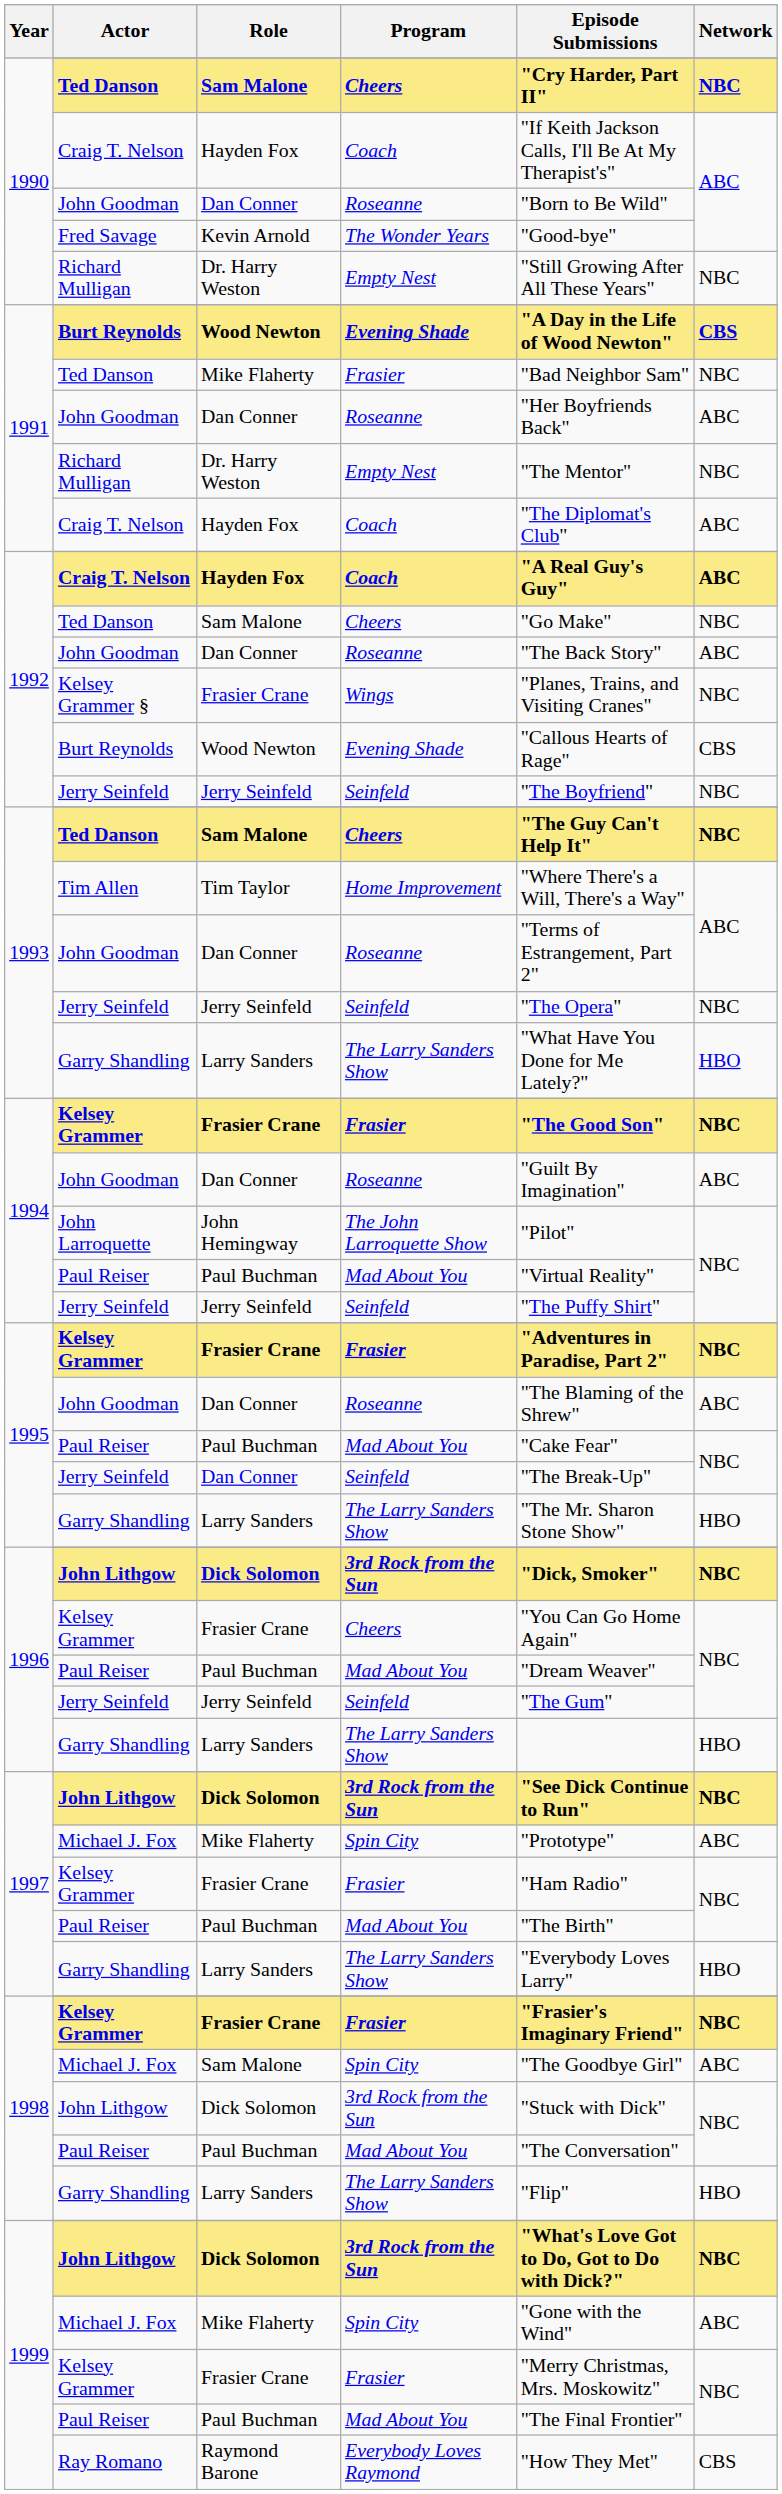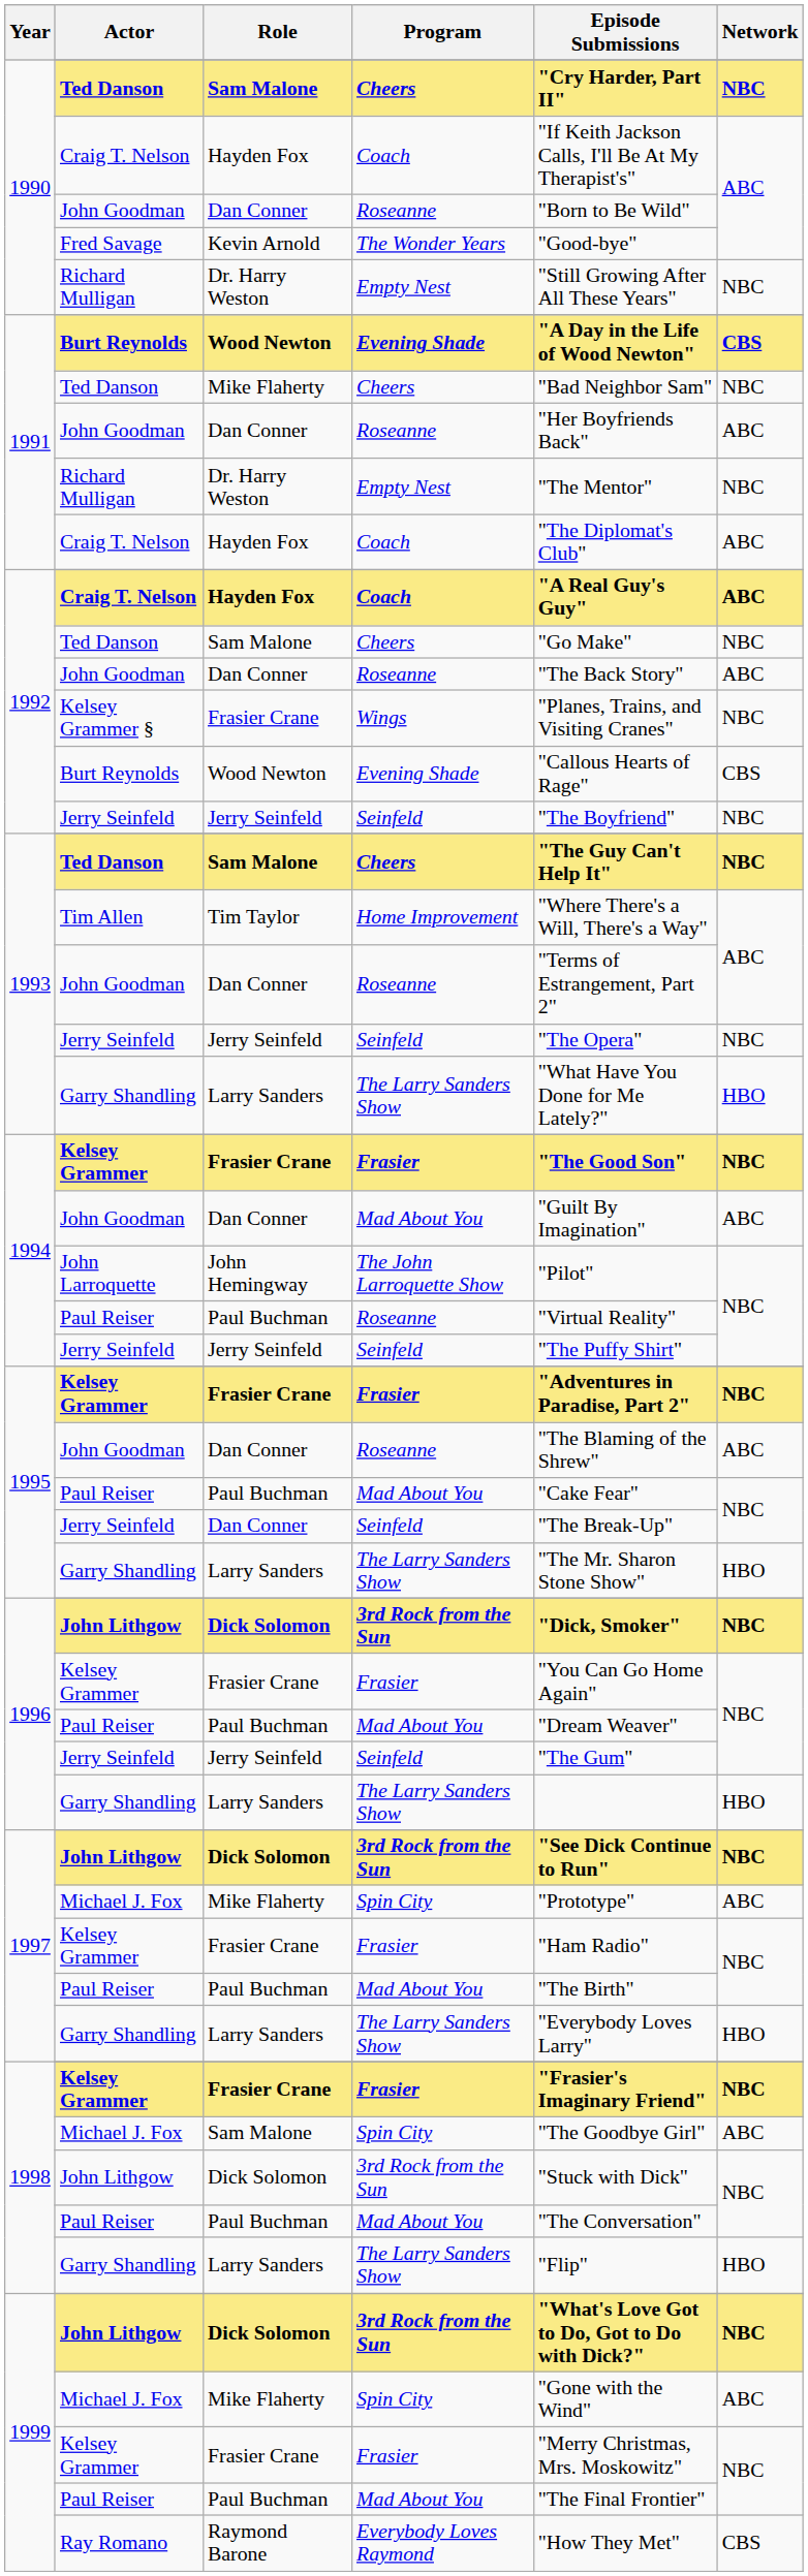 <table class="wikitable" style="width:100%">
 <tr bgcolor="#bebebe">
 <th width="5%">Year</th>
 <th width="20%">Actor</th>
 <th width="20%">Role</th>
 <th width="25%">Program</th>
 <th width="25%">Episode Submissions</th>
 <th width="5%">Network</th>
 </tr>
 <tr>
 <td rowspan=6 style="text-align:center"><a href='#'>1990</a><br></td>
 </tr>
 <tr style="background:#FAEB86">
 <td><strong><a href='#'>Ted Danson</a></strong></td>
 <td><strong><a href='#'>Sam Malone</a></strong></td>
 <td><strong><em><a href='#'>Cheers</a></em></strong></td>
 <td><strong>"Cry Harder, Part II"</strong></td>
 <td><strong><a href='#'>NBC</a></strong></td>
 </tr>
 <tr>
 <td><a href='#'>Craig T. Nelson</a></td>
 <td>Hayden Fox</td>
 <td><em><a href='#'>Coach</a></em></td>
 <td>"If Keith Jackson Calls, I'll Be At My Therapist's"</td>
 <td rowspan=3><a href='#'>ABC</a></td>
 </tr>
 <tr>
 <td><a href='#'>John Goodman</a></td>
 <td><a href='#'>Dan Conner</a></td>
 <td><em><a href='#'>Roseanne</a></em></td>
 <td>"Born to Be Wild"</td>
 </tr>
 <tr>
 <td><a href='#'>Fred Savage</a></td>
 <td>Kevin Arnold</td>
 <td><em><a href='#'>The Wonder Years</a></em></td>
 <td>"Good-bye"</td>
 </tr>
 <tr>
 <td><a href='#'>Richard Mulligan</a></td>
 <td>Dr. Harry Weston</td>
 <td><em><a href='#'>Empty Nest</a></em></td>
 <td>"Still Growing After All These Years"</td>
 <td>NBC</td>
 </tr>
 <tr>
 <td rowspan=6 style="text-align:center"><a href='#'>1991</a><br></td>
 </tr>
 <tr style="background:#FAEB86">
 <td><strong><a href='#'>Burt Reynolds</a></strong></td>
 <td><strong>Wood Newton</strong></td>
 <td><strong><em><a href='#'>Evening Shade</a></em></strong></td>
 <td><strong>"A Day in the Life of Wood Newton"</strong></td>
 <td><strong><a href='#'>CBS</a></strong></td>
 </tr>
 <tr>
 <td><a href='#'>Ted Danson</a></td>
 <td>Mike Flaherty</td>
-<td><em><a href='#'>Frasier</a></em></td>
+<td><em><a href='#'>Cheers</a></em></td>
 <td>"Bad Neighbor Sam"</td>
 <td>NBC</td>
 </tr>
 <tr>
 <td><a href='#'>John Goodman</a></td>
 <td>Dan Conner</td>
 <td><em><a href='#'>Roseanne</a></em></td>
 <td>"Her Boyfriends Back"</td>
 <td>ABC</td>
 </tr>
 <tr>
 <td><a href='#'>Richard Mulligan</a></td>
 <td>Dr. Harry Weston</td>
 <td><em><a href='#'>Empty Nest</a></em></td>
 <td>"The Mentor"</td>
 <td>NBC</td>
 </tr>
 <tr>
 <td><a href='#'>Craig T. Nelson</a></td>
 <td>Hayden Fox</td>
 <td><em><a href='#'>Coach</a></em></td>
 <td>"<a href='#'>The Diplomat's Club</a>"</td>
 <td>ABC</td>
 </tr>
 <tr>
 <td rowspan=7 style="text-align:center"><a href='#'>1992</a><br></td>
 </tr>
 <tr style="background:#FAEB86">
 <td><strong><a href='#'>Craig T. Nelson</a></strong></td>
 <td><strong>Hayden Fox</strong></td>
 <td><strong><em><a href='#'>Coach</a></em></strong></td>
 <td><strong>"A Real Guy's Guy"</strong></td>
 <td><strong>ABC</strong></td>
 </tr>
 <tr>
 <td><a href='#'>Ted Danson</a></td>
 <td>Sam Malone</td>
 <td><em><a href='#'>Cheers</a></em></td>
 <td>"Go Make"</td>
 <td>NBC</td>
 </tr>
 <tr>
 <td><a href='#'>John Goodman</a></td>
 <td>Dan Conner</td>
 <td><em><a href='#'>Roseanne</a></em></td>
 <td>"The Back Story"</td>
 <td>ABC</td>
 </tr>
 <tr>
 <td><a href='#'>Kelsey Grammer</a> §</td>
 <td><a href='#'>Frasier Crane</a></td>
 <td><em><a href='#'>Wings</a></em></td>
 <td>"Planes, Trains, and Visiting Cranes"</td>
 <td>NBC</td>
 </tr>
 <tr>
 <td><a href='#'>Burt Reynolds</a></td>
 <td>Wood Newton</td>
 <td><em><a href='#'>Evening Shade</a></em></td>
 <td>"Callous Hearts of Rage"</td>
 <td>CBS</td>
 </tr>
 <tr>
 <td><a href='#'>Jerry Seinfeld</a></td>
 <td><a href='#'>Jerry Seinfeld</a></td>
 <td><em><a href='#'>Seinfeld</a></em></td>
 <td>"<a href='#'>The Boyfriend</a>"</td>
 <td>NBC</td>
 </tr>
 <tr>
 <td rowspan=6 style="text-align:center"><a href='#'>1993</a><br></td>
 </tr>
 <tr style="background:#FAEB86">
 <td><strong><a href='#'>Ted Danson</a></strong></td>
 <td><strong>Sam Malone</strong></td>
 <td><strong><em><a href='#'>Cheers</a></em></strong></td>
 <td><strong>"The Guy Can't Help It"</strong></td>
 <td><strong>NBC</strong></td>
 </tr>
 <tr>
 <td><a href='#'>Tim Allen</a></td>
 <td>Tim Taylor</td>
 <td><em><a href='#'>Home Improvement</a></em></td>
 <td>"Where There's a Will, There's a Way"</td>
 <td rowspan=2>ABC</td>
 </tr>
 <tr>
 <td><a href='#'>John Goodman</a></td>
 <td>Dan Conner</td>
 <td><em><a href='#'>Roseanne</a></em></td>
 <td>"Terms of Estrangement, Part 2"</td>
 </tr>
 <tr>
 <td><a href='#'>Jerry Seinfeld</a></td>
 <td>Jerry Seinfeld</td>
 <td><em><a href='#'>Seinfeld</a></em></td>
 <td>"<a href='#'>The Opera</a>"</td>
 <td>NBC</td>
 </tr>
 <tr>
 <td><a href='#'>Garry Shandling</a></td>
 <td>Larry Sanders</td>
 <td><em><a href='#'>The Larry Sanders Show</a></em></td>
 <td>"What Have You Done for Me Lately?"</td>
 <td><a href='#'>HBO</a></td>
 </tr>
 <tr>
 <td rowspan=6 style="text-align:center"><a href='#'>1994</a><br></td>
 </tr>
 <tr style="background:#FAEB86">
 <td><strong><a href='#'>Kelsey Grammer</a></strong></td>
 <td><strong>Frasier Crane</strong></td>
 <td><strong><em><a href='#'>Frasier</a></em></strong></td>
 <td><strong>"<a href='#'>The Good Son</a>"</strong></td>
 <td><strong>NBC</strong></td>
 </tr>
 <tr>
 <td><a href='#'>John Goodman</a></td>
 <td>Dan Conner</td>
-<td><em><a href='#'>Roseanne</a></em></td>
+<td><em><a href='#'>Mad About You</a></em></td>
 <td>"Guilt By Imagination"</td>
 <td>ABC</td>
 </tr>
 <tr>
 <td><a href='#'>John Larroquette</a></td>
 <td>John Hemingway</td>
 <td><em><a href='#'>The John Larroquette Show</a></em></td>
 <td>"Pilot"</td>
 <td rowspan=3>NBC</td>
 </tr>
 <tr>
 <td><a href='#'>Paul Reiser</a></td>
 <td>Paul Buchman</td>
-<td><em><a href='#'>Mad About You</a></em></td>
+<td><em><a href='#'>Roseanne</a></em></td>
 <td>"Virtual Reality"</td>
 </tr>
 <tr>
 <td><a href='#'>Jerry Seinfeld</a></td>
 <td>Jerry Seinfeld</td>
 <td><em><a href='#'>Seinfeld</a></em></td>
 <td>"<a href='#'>The Puffy Shirt</a>"</td>
 </tr>
 <tr>
 <td rowspan=6 style="text-align:center"><a href='#'>1995</a><br></td>
 </tr>
 <tr style="background:#FAEB86">
 <td><strong><a href='#'>Kelsey Grammer</a></strong></td>
 <td><strong>Frasier Crane</strong></td>
 <td><strong><em><a href='#'>Frasier</a></em></strong></td>
 <td><strong>"Adventures in Paradise, Part 2"</strong></td>
 <td><strong>NBC</strong></td>
 </tr>
 <tr>
 <td><a href='#'>John Goodman</a></td>
 <td>Dan Conner</td>
 <td><em><a href='#'>Roseanne</a></em></td>
 <td>"The Blaming of the Shrew"</td>
 <td>ABC</td>
 </tr>
 <tr>
 <td><a href='#'>Paul Reiser</a></td>
 <td>Paul Buchman</td>
 <td><em><a href='#'>Mad About You</a></em></td>
 <td>"Cake Fear"</td>
 <td rowspan=2>NBC</td>
 </tr>
 <tr>
 <td><a href='#'>Jerry Seinfeld</a></td>
 <td><a href='#'>Dan Conner</a></td>
 <td><em><a href='#'>Seinfeld</a></em></td>
 <td>"The Break-Up"</td>
 </tr>
 <tr>
 <td><a href='#'>Garry Shandling</a></td>
 <td>Larry Sanders</td>
 <td><em><a href='#'>The Larry Sanders Show</a></em></td>
 <td>"The Mr. Sharon Stone Show"</td>
 <td>HBO</td>
 </tr>
 <tr>
 <td rowspan=6 style="text-align:center"><a href='#'>1996</a><br></td>
 </tr>
 <tr style="background:#FAEB86">
 <td><strong><a href='#'>John Lithgow</a></strong></td>
 <td><strong><a href='#'>Dick Solomon</a></strong></td>
 <td><strong><em><a href='#'>3rd Rock from the Sun</a></em></strong></td>
 <td><strong>"Dick, Smoker"</strong></td>
 <td><strong>NBC</strong></td>
 </tr>
 <tr>
 <td><a href='#'>Kelsey Grammer</a></td>
 <td>Frasier Crane</td>
-<td><em><a href='#'>Cheers</a></em></td>
+<td><em><a href='#'>Frasier</a></em></td>
 <td>"You Can Go Home Again"</td>
 <td rowspan=3>NBC</td>
 </tr>
 <tr>
 <td><a href='#'>Paul Reiser</a></td>
 <td>Paul Buchman</td>
 <td><em><a href='#'>Mad About You</a></em></td>
 <td>"Dream Weaver"</td>
 </tr>
 <tr>
 <td><a href='#'>Jerry Seinfeld</a></td>
 <td>Jerry Seinfeld</td>
 <td><em><a href='#'>Seinfeld</a></em></td>
 <td>"<a href='#'>The Gum</a>"</td>
 </tr>
 <tr>
 <td><a href='#'>Garry Shandling</a></td>
 <td>Larry Sanders</td>
 <td><em><a href='#'>The Larry Sanders Show</a></em></td>
 <td></td>
 <td>HBO</td>
 </tr>
 <tr>
 <td rowspan=6 style="text-align:center"><a href='#'>1997</a><br></td>
 </tr>
 <tr style="background:#FAEB86">
 <td><strong><a href='#'>John Lithgow</a></strong></td>
 <td><strong>Dick Solomon</strong></td>
 <td><strong><em><a href='#'>3rd Rock from the Sun</a></em></strong></td>
 <td><strong>"See Dick Continue to Run"</strong></td>
 <td><strong>NBC</strong></td>
 </tr>
 <tr>
 <td><a href='#'>Michael J. Fox</a></td>
 <td>Mike Flaherty</td>
 <td><em><a href='#'>Spin City</a></em></td>
 <td>"Prototype"</td>
 <td>ABC</td>
 </tr>
 <tr>
 <td><a href='#'>Kelsey Grammer</a></td>
 <td>Frasier Crane</td>
 <td><em><a href='#'>Frasier</a></em></td>
 <td>"Ham Radio"</td>
 <td rowspan=2>NBC</td>
 </tr>
 <tr>
 <td><a href='#'>Paul Reiser</a></td>
 <td>Paul Buchman</td>
 <td><em><a href='#'>Mad About You</a></em></td>
 <td>"The Birth"</td>
 </tr>
 <tr>
 <td><a href='#'>Garry Shandling</a></td>
 <td>Larry Sanders</td>
 <td><em><a href='#'>The Larry Sanders Show</a></em></td>
 <td>"Everybody Loves Larry"</td>
 <td>HBO</td>
 </tr>
 <tr>
 <td rowspan=6 style="text-align:center"><a href='#'>1998</a><br></td>
 </tr>
 <tr style="background:#FAEB86">
 <td><strong><a href='#'>Kelsey Grammer</a></strong></td>
 <td><strong>Frasier Crane</strong></td>
 <td><strong><em><a href='#'>Frasier</a></em></strong></td>
 <td><strong>"Frasier's Imaginary Friend"</strong></td>
 <td><strong>NBC</strong></td>
 </tr>
 <tr>
 <td><a href='#'>Michael J. Fox</a></td>
 <td>Sam Malone</td>
 <td><em><a href='#'>Spin City</a></em></td>
 <td>"The Goodbye Girl"</td>
 <td>ABC</td>
 </tr>
 <tr>
 <td><a href='#'>John Lithgow</a></td>
 <td>Dick Solomon</td>
 <td><em><a href='#'>3rd Rock from the Sun</a></em></td>
 <td>"Stuck with Dick"</td>
 <td rowspan=2>NBC</td>
 </tr>
 <tr>
 <td><a href='#'>Paul Reiser</a></td>
 <td>Paul Buchman</td>
 <td><em><a href='#'>Mad About You</a></em></td>
 <td>"The Conversation"</td>
 </tr>
 <tr>
 <td><a href='#'>Garry Shandling</a></td>
 <td>Larry Sanders</td>
 <td><em><a href='#'>The Larry Sanders Show</a></em></td>
 <td>"Flip"</td>
 <td>HBO</td>
 </tr>
 <tr>
 <td rowspan=6 style="text-align:center"><a href='#'>1999</a><br></td>
 </tr>
 <tr style="background:#FAEB86">
 <td><strong><a href='#'>John Lithgow</a></strong></td>
 <td><strong>Dick Solomon</strong></td>
 <td><strong><em><a href='#'>3rd Rock from the Sun</a></em></strong></td>
 <td><strong>"What's Love Got to Do, Got to Do with Dick?"</strong></td>
 <td><strong>NBC</strong></td>
 </tr>
 <tr>
 <td><a href='#'>Michael J. Fox</a></td>
 <td>Mike Flaherty</td>
 <td><em><a href='#'>Spin City</a></em></td>
 <td>"Gone with the Wind"</td>
 <td>ABC</td>
 </tr>
 <tr>
 <td><a href='#'>Kelsey Grammer</a></td>
 <td>Frasier Crane</td>
 <td><em><a href='#'>Frasier</a></em></td>
 <td>"Merry Christmas, Mrs. Moskowitz"</td>
 <td rowspan=2>NBC</td>
 </tr>
 <tr>
 <td><a href='#'>Paul Reiser</a></td>
 <td>Paul Buchman</td>
 <td><em><a href='#'>Mad About You</a></em></td>
 <td>"The Final Frontier"</td>
 </tr>
 <tr>
 <td><a href='#'>Ray Romano</a></td>
 <td>Raymond Barone</td>
 <td><em><a href='#'>Everybody Loves Raymond</a></em></td>
 <td>"How They Met"</td>
 <td>CBS</td>
 </tr>
 <tr>
 </tr>
 </table>
